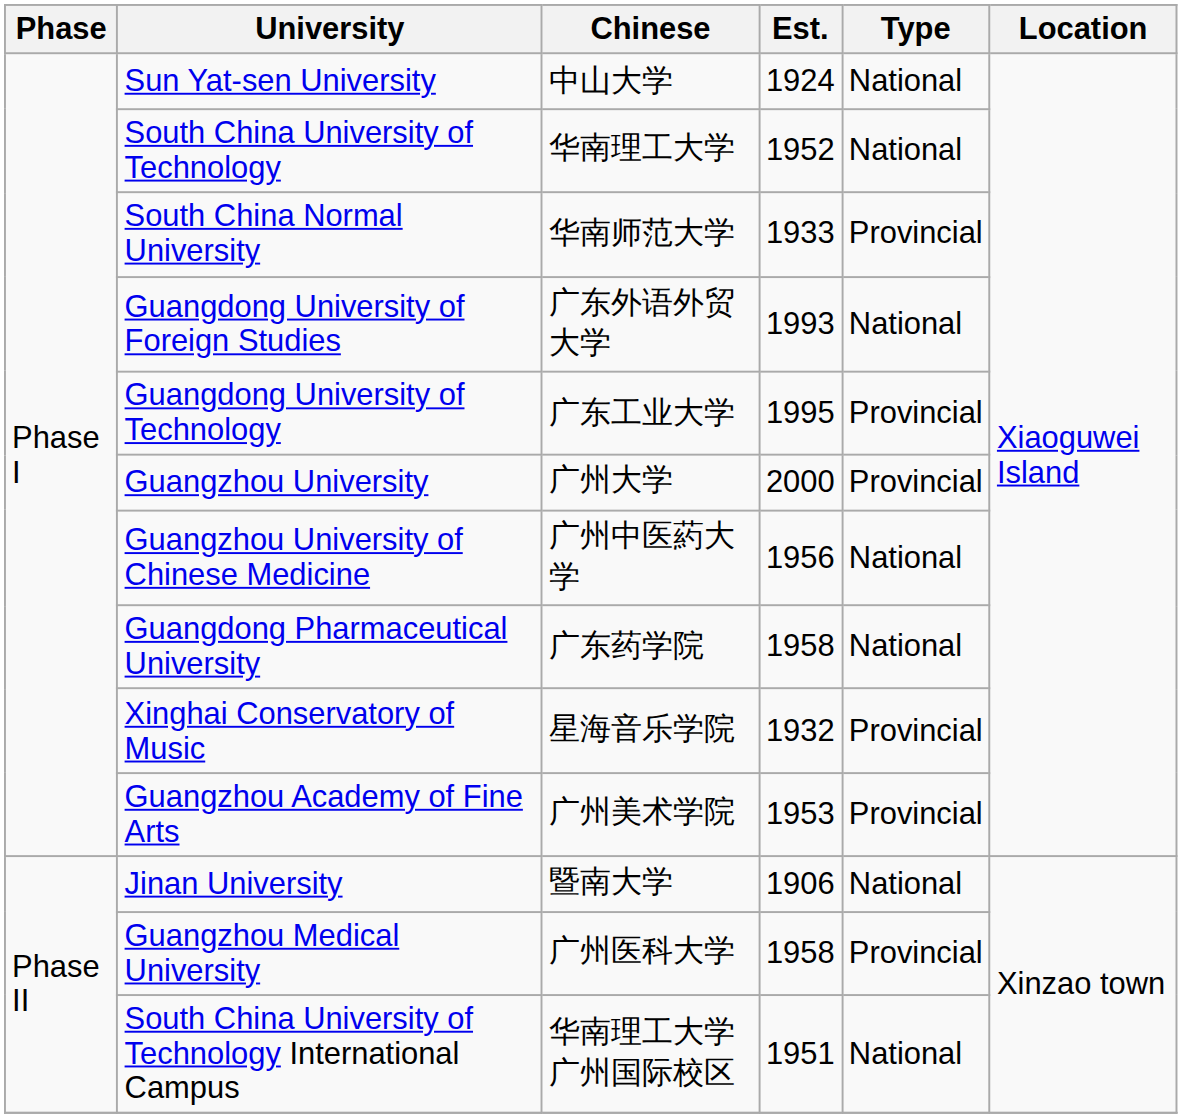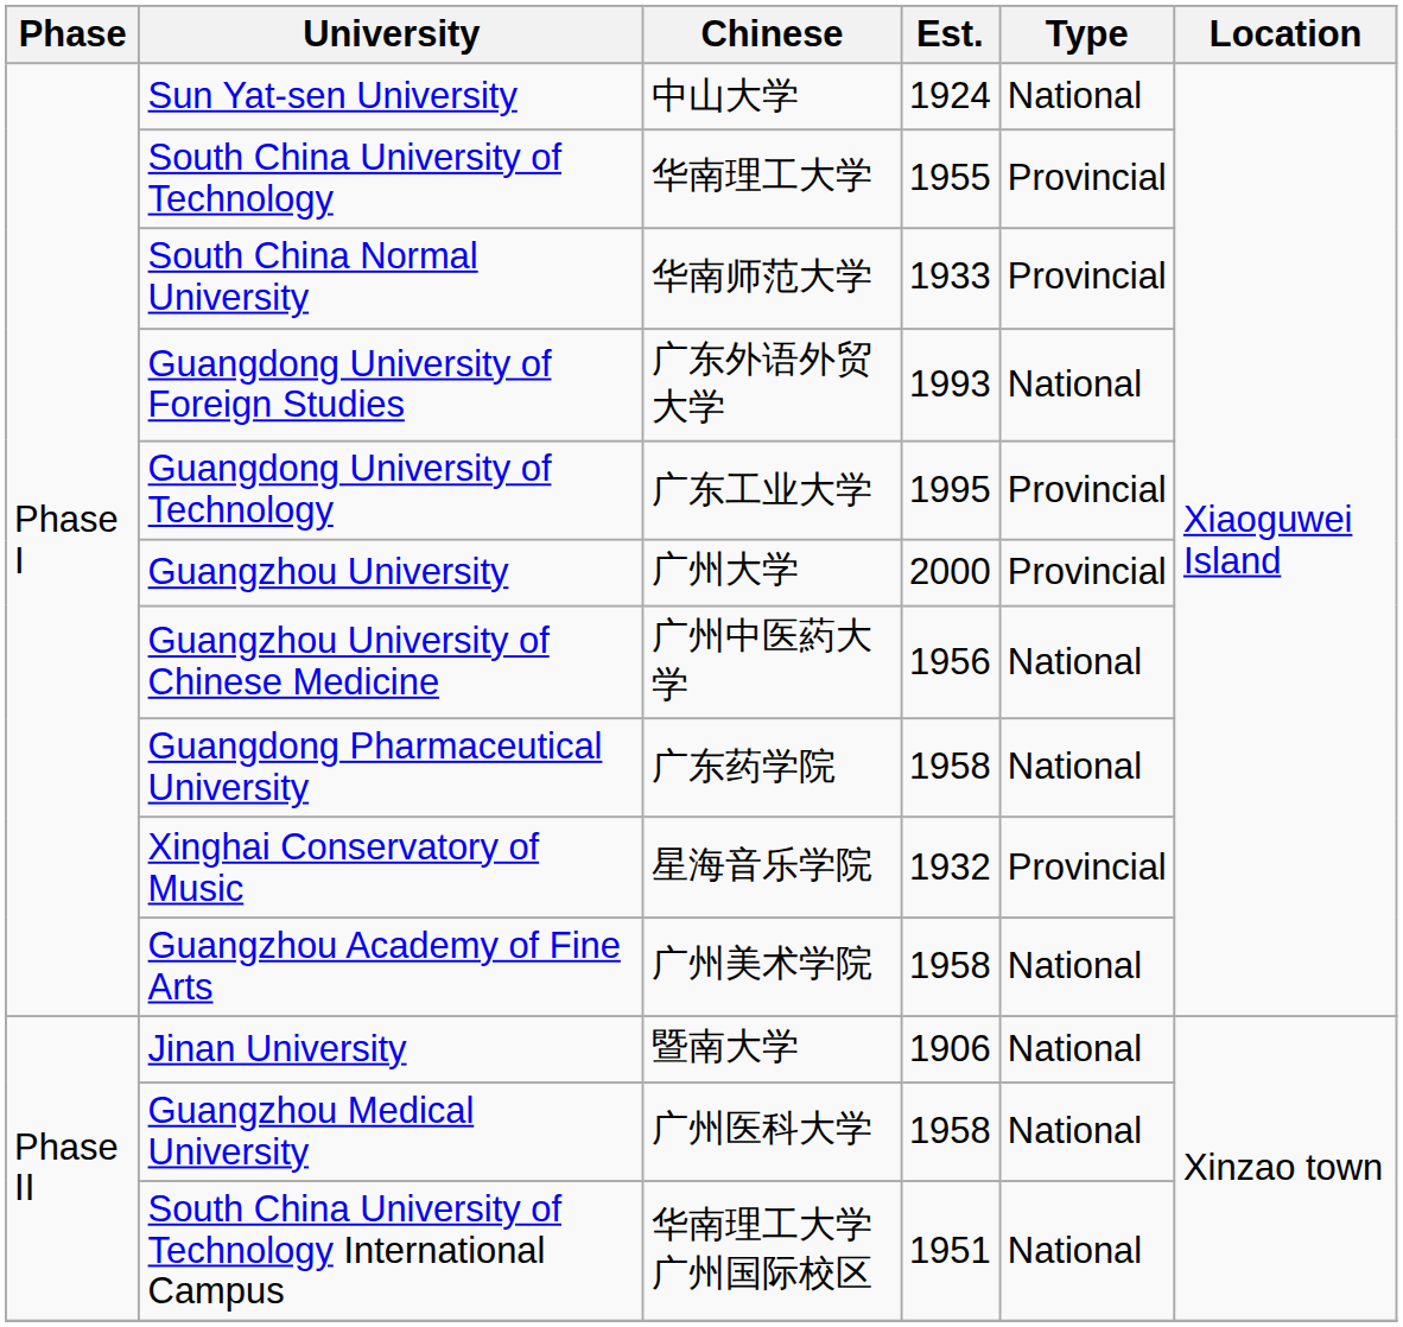 <table class="wikitable sortable" border="1">
 <tr>
 <th>Phase</th>
 <th>University</th>
 <th>Chinese</th>
 <th>Est.</th>
 <th>Type</th>
 <th>Location</th>
 </tr>
 <tr>
 <td rowspan="10">Phase I</td>
 <td><a href='#'>Sun Yat-sen University</a></td>
 <td>中山大学</td>
 <td>1924</td>
 <td>National</td>
 <td rowspan="10"><a href='#'>Xiaoguwei Island</a></td>
 </tr>
 <tr>
 <td><a href='#'>South China University of Technology</a></td>
 <td>华南理工大学</td>
-<td>1952</td>
-<td>National</td>
+<td>1955</td>
+<td>Provincial</td>
 </tr>
 <tr>
 <td><a href='#'>South China Normal University</a></td>
 <td>华南师范大学</td>
 <td>1933</td>
 <td>Provincial</td>
 </tr>
 <tr>
 <td><a href='#'>Guangdong University of Foreign Studies</a></td>
 <td>广东外语外贸大学</td>
 <td>1993</td>
 <td>National</td>
 </tr>
 <tr>
 <td><a href='#'>Guangdong University of Technology</a></td>
 <td>广东工业大学</td>
 <td>1995</td>
 <td>Provincial</td>
 </tr>
 <tr>
 <td><a href='#'>Guangzhou University</a></td>
 <td>广州大学</td>
 <td>2000</td>
 <td>Provincial</td>
 </tr>
 <tr>
 <td><a href='#'>Guangzhou University of Chinese Medicine</a></td>
 <td>广州中医葯大学</td>
 <td>1956</td>
 <td>National</td>
 </tr>
 <tr>
 <td><a href='#'>Guangdong Pharmaceutical University</a></td>
 <td>广东药学院</td>
 <td>1958</td>
 <td>National</td>
 </tr>
 <tr>
 <td><a href='#'>Xinghai Conservatory of Music</a></td>
 <td>星海音乐学院</td>
 <td>1932</td>
 <td>Provincial</td>
 </tr>
 <tr>
 <td><a href='#'>Guangzhou Academy of Fine Arts</a></td>
 <td>广州美术学院</td>
-<td>1953</td>
-<td>Provincial</td>
+<td>1958</td>
+<td>National</td>
 </tr>
 <tr>
 <td rowspan="3">Phase II</td>
 <td><a href='#'>Jinan University</a></td>
 <td>暨南大学</td>
 <td>1906</td>
 <td>National</td>
 <td rowspan="3">Xinzao town</td>
 </tr>
 <tr>
 <td><a href='#'>Guangzhou Medical University</a></td>
 <td>广州医科大学</td>
 <td>1958</td>
-<td>Provincial</td>
+<td>National</td>
 </tr>
 <tr>
 <td><a href='#'>South China University of Technology</a> International Campus</td>
 <td>华南理工大学广州国际校区</td>
 <td>1951</td>
 <td>National</td>
 </tr>
 <tr>
 </tr>
 </table>
